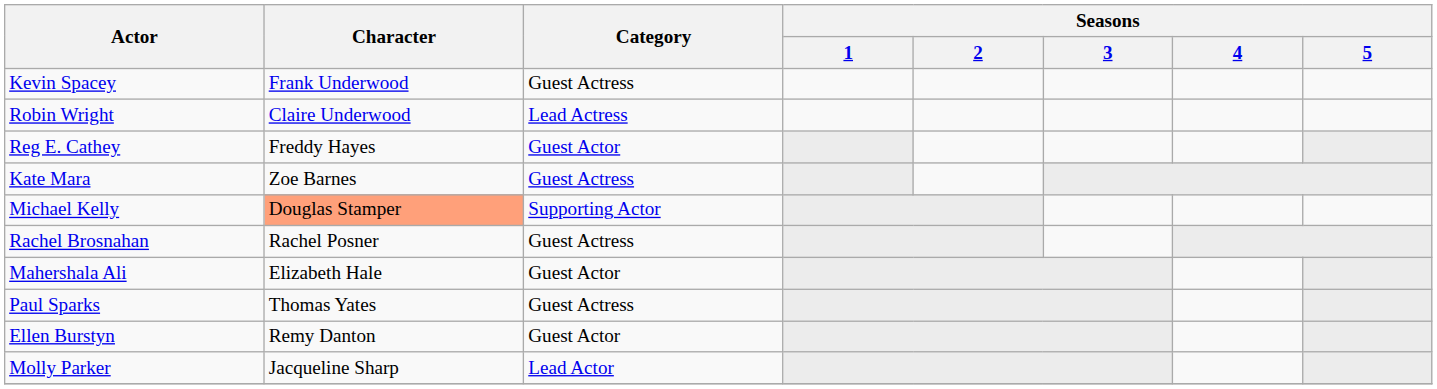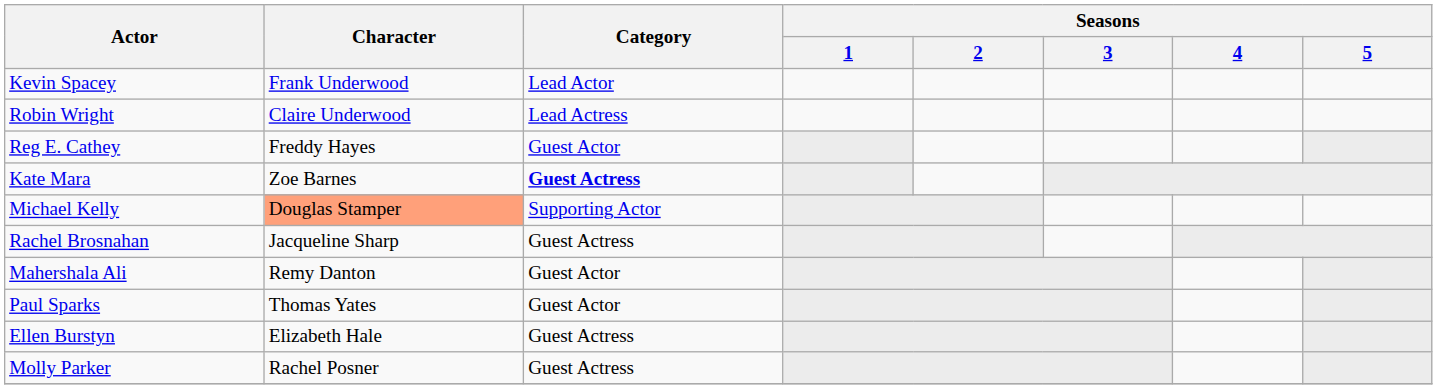 <table class="wikitable plainrowheaders" style="font-size: 90%" width=85%>
 <tr>
 <th scope="col" rowspan="2" style="width:10%;">Actor</th>
 <th scope="col" rowspan="2" style="width:10%;">Character</th>
 <th scope="col" rowspan="2" style="width:10%;">Category</th>
 <th scope="col" colspan="6">Seasons</th>
 </tr>
 <tr>
 <th scope="col" style="width:5%;"><a href='#'>1</a></th>
 <th scope="col" style="width:5%;"><a href='#'>2</a></th>
 <th scope="col" style="width:5%;"><a href='#'>3</a></th>
 <th scope="col" style="width:5%;"><a href='#'>4</a></th>
 <th scope="col" style="width:5%;"><a href='#'>5</a></th>
 </tr>
 <tr>
 <td scope="row"><a href='#'>Kevin Spacey</a></td>
 <td><a href='#'>Frank Underwood</a></td>
-<td>Guest Actress</td>
+<td><a href='#'>Lead Actor</a></td>
 <td></td>
 <td></td>
 <td></td>
 <td></td>
 <td></td>
 </tr>
 <tr>
 <td scope="row"><a href='#'>Robin Wright</a></td>
 <td><a href='#'>Claire Underwood</a></td>
 <td><a href='#'>Lead Actress</a></td>
 <td></td>
 <td></td>
 <td></td>
 <td></td>
 <td></td>
 </tr>
 <tr>
 <td scope="row"><a href='#'>Reg E. Cathey</a></td>
 <td>Freddy Hayes</td>
 <td><a href='#'>Guest Actor</a></td>
 <td style="background: #ececec; color:grey;" colspan="1"></td>
 <td></td>
 <td></td>
 <td></td>
 <td style="background: #ececec; color:grey;" colspan="1"></td>
 </tr>
 <tr>
 <td scope="row"><a href='#'>Kate Mara</a></td>
 <td>Zoe Barnes</td>
-<td><a href='#'>Guest Actress</a></td>
+<td><strong><a href='#'>Guest Actress</a></strong></td>
 <td style="background: #ececec; color:grey;" colspan="1"></td>
 <td></td>
 <td style="background: #ececec; color:grey;" colspan="3"></td>
 </tr>
 <tr>
 <td scope="row"><a href='#'>Michael Kelly</a></td>
 <td style="background: lightsalmon;">Douglas Stamper</td>
 <td><a href='#'>Supporting Actor</a></td>
 <td style="background: #ececec; color:grey;" colspan="2"></td>
 <td></td>
 <td></td>
 <td></td>
 </tr>
 <tr>
 <td scope="row"><a href='#'>Rachel Brosnahan</a></td>
-<td>Rachel Posner</td>
+<td>Jacqueline Sharp</td>
 <td>Guest Actress</td>
 <td style="background: #ececec; color:grey;" colspan="2"></td>
 <td></td>
 <td style="background: #ececec; color:grey;" colspan="2"></td>
 </tr>
 <tr>
 <td scope="row"><a href='#'>Mahershala Ali</a></td>
-<td>Elizabeth Hale</td>
+<td>Remy Danton</td>
 <td>Guest Actor</td>
 <td style="background: #ececec; color:grey;" colspan="3"></td>
 <td></td>
 <td style="background: #ececec; color:grey;" colspan="1"></td>
 </tr>
 <tr>
 <td scope="row"><a href='#'>Paul Sparks</a></td>
 <td>Thomas Yates</td>
+<td>Guest Actor</td>
+<td style="background: #ececec; color:grey;" colspan="3"></td>
+<td></td>
+<td style="background: #ececec; color:grey;" colspan="1"></td>
+</tr>
+<tr>
+<td scope="row"><a href='#'>Ellen Burstyn</a></td>
+<td>Elizabeth Hale</td>
 <td>Guest Actress</td>
 <td style="background: #ececec; color:grey;" colspan="3"></td>
 <td></td>
 <td style="background: #ececec; color:grey;" colspan="1"></td>
 </tr>
 <tr>
-<td scope="row"><a href='#'>Ellen Burstyn</a></td>
-<td>Remy Danton</td>
-<td>Guest Actor</td>
-<td style="background: #ececec; color:grey;" colspan="3"></td>
-<td></td>
-<td style="background: #ececec; color:grey;" colspan="1"></td>
-</tr>
-<tr>
 <td scope="row"><a href='#'>Molly Parker</a></td>
-<td>Jacqueline Sharp</td>
-<td><a href='#'>Lead Actor</a></td>
+<td>Rachel Posner</td>
+<td>Guest Actress</td>
 <td style="background: #ececec; color:grey;" colspan="3"></td>
 <td></td>
 <td style="background: #ececec; color:grey;" colspan="1"></td>
 </tr>
 <tr>
 </tr>
 </table>
